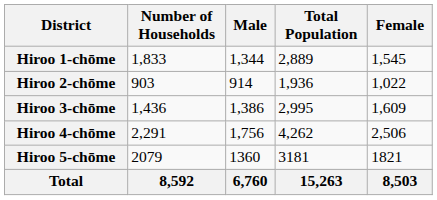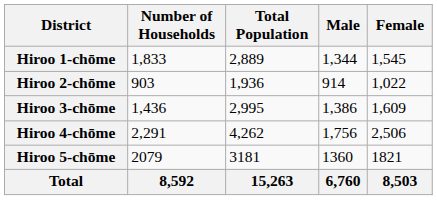 <table class="sortable wikitable" style="width:50%" style="text-align:right">
 <tr>
 <th>District</th>
 <th>Number of<br>Households</th>
+<th>Total<br>Population</th>
 <th>Male</th>
-<th>Total<br>Population</th>
 <th>Female</th>
 </tr>
 <tr>
 <th>Hiroo 1-chōme</th>
 <td>1,833</td>
+<td>2,889</td>
 <td>1,344</td>
-<td>2,889</td>
 <td>1,545</td>
 </tr>
 <tr>
 <th>Hiroo 2-chōme</th>
 <td>903</td>
+<td>1,936</td>
 <td>914</td>
-<td>1,936</td>
 <td>1,022</td>
 </tr>
 <tr>
 <th>Hiroo 3-chōme</th>
 <td>1,436</td>
+<td>2,995</td>
 <td>1,386</td>
-<td>2,995</td>
 <td>1,609</td>
 </tr>
 <tr>
 <th>Hiroo 4-chōme</th>
 <td>2,291</td>
+<td>4,262</td>
 <td>1,756</td>
-<td>4,262</td>
 <td>2,506</td>
 </tr>
 <tr>
 <th>Hiroo 5-chōme</th>
 <td>2079</td>
+<td>3181</td>
 <td>1360</td>
-<td>3181</td>
 <td>1821</td>
 </tr>
 <tr>
 <th>Total</th>
 <th>8,592</th>
+<th>15,263</th>
 <th>6,760</th>
-<th>15,263</th>
 <th>8,503</th>
 </tr>
 </table>
